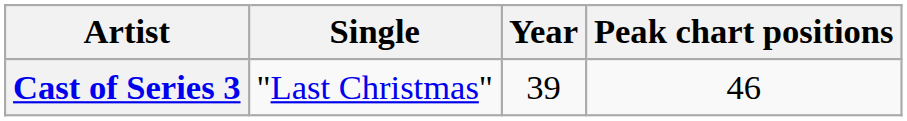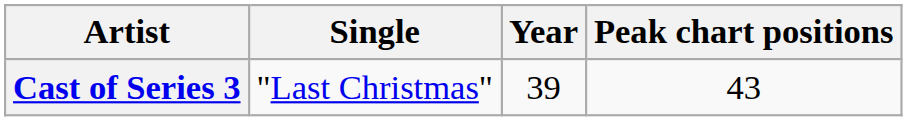 <table class="wikitable plainrowheaders" style="text-align:center">
 <tr>
 <th scope="col">Artist</th>
 <th scope="col">Single</th>
 <th scope="col">Year</th>
 <th scope="col" colspan="2">Peak chart positions<br></th>
 </tr>
 <tr>
 <th><a href='#'>Cast of Series 3</a></th>
 <td>"<a href='#'>Last Christmas</a>"</td>
 <td>39</td>
-<td>46</td>
+<td>43</td>
 </tr>
 </table>
